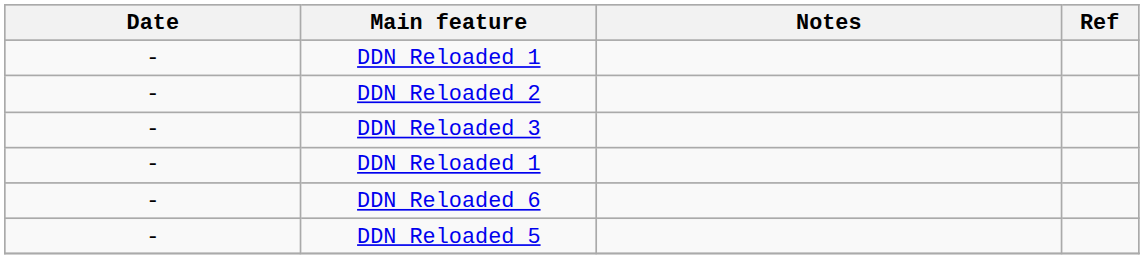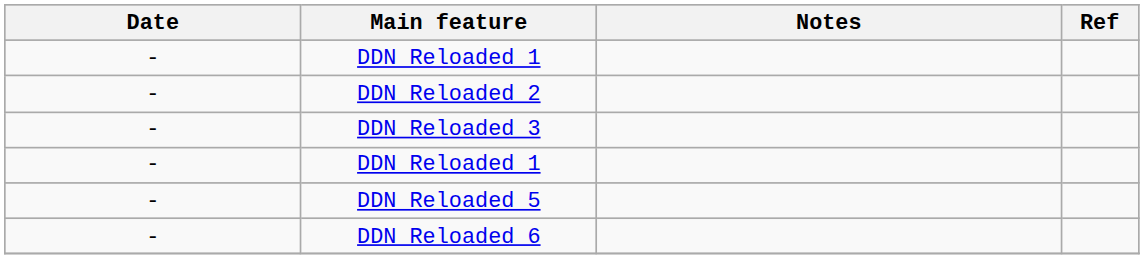 <table class="wikitable">
 <tr>
 <th width="170" rowspan="1">Date</th>
 <th width="170" rowspan="1">Main feature</th>
 <th width="270" rowspan="1">Notes</th>
 <th width="40" rowspan="1">Ref</th>
 </tr>
 <tr>
 <td align="center">-</td>
 <td align="center"><a href='#'>DDN Reloaded 1</a></td>
 <td align="center"></td>
 <td align="center"></td>
 </tr>
 <tr>
 <td align="center">-</td>
 <td align="center"><a href='#'>DDN Reloaded 2</a></td>
 <td align="center"></td>
 <td align="center"></td>
 </tr>
 <tr>
 <td align="center">-</td>
 <td align="center"><a href='#'>DDN Reloaded 3</a></td>
 <td align="center"></td>
 <td align="center"></td>
 </tr>
 <tr>
 <td align="center">-</td>
 <td align="center"><a href='#'>DDN Reloaded 1</a></td>
 <td align="center"></td>
 <td align="center"></td>
 </tr>
 <tr>
 <td align="center">-</td>
-<td align="center"><a href='#'>DDN Reloaded 6</a></td>
+<td align="center"><a href='#'>DDN Reloaded 5</a></td>
 <td align="center"></td>
 <td align="center"></td>
 </tr>
 <tr>
 <td align="center">-</td>
-<td align="center"><a href='#'>DDN Reloaded 5</a></td>
+<td align="center"><a href='#'>DDN Reloaded 6</a></td>
 <td align="center"></td>
 <td align="center"></td>
 </tr>
 <tr>
 </tr>
 </table>
